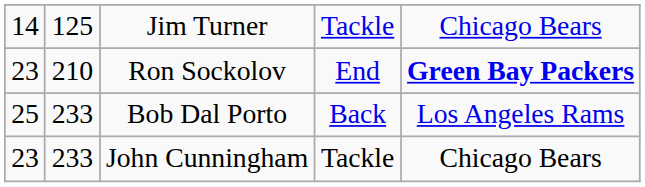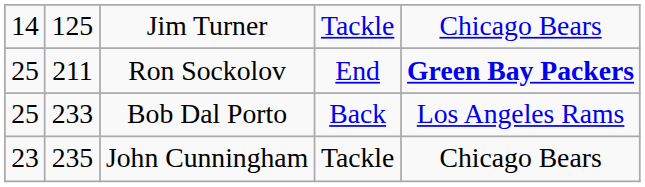 <table class="wikitable" style="text-align:center">
 <tr>
 <td>14</td>
 <td>125</td>
 <td>Jim Turner</td>
 <td><a href='#'>Tackle</a></td>
 <td><a href='#'>Chicago Bears</a></td>
 </tr>
 <tr>
-<td>23</td>
-<td>210</td>
+<td>25</td>
+<td>211</td>
 <td>Ron Sockolov</td>
 <td><a href='#'>End</a></td>
 <td><strong><a href='#'>Green Bay Packers</a></strong></td>
 </tr>
 <tr>
 <td>25</td>
 <td>233</td>
 <td>Bob Dal Porto</td>
 <td><a href='#'>Back</a></td>
 <td><a href='#'>Los Angeles Rams</a></td>
 </tr>
 <tr>
 <td>23</td>
-<td>233</td>
+<td>235</td>
 <td>John Cunningham</td>
 <td>Tackle</td>
 <td>Chicago Bears</td>
 </tr>
 </table>
